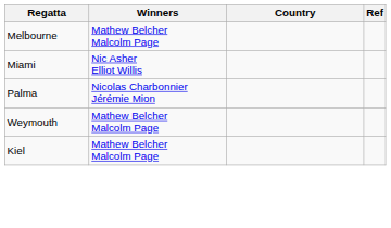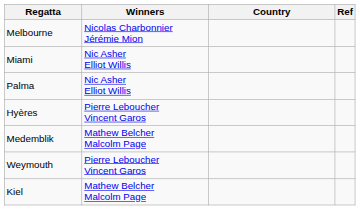 <table class="wikitable">
 <tr>
 <th width=120>Regatta</th>
 <th style="width:200px;">Winners</th>
 <th style="width:200px;">Country</th>
 <th>Ref</th>
 </tr>
 <tr>
 <td>Melbourne</td>
-<td><a href='#'>Mathew Belcher</a><br><a href='#'>Malcolm Page</a></td>
+<td><a href='#'>Nicolas Charbonnier</a><br><a href='#'>Jérémie Mion</a></td>
 <td></td>
 <td></td>
 </tr>
 <tr>
 <td>Miami</td>
 <td><a href='#'>Nic Asher</a><br><a href='#'>Elliot Willis</a></td>
 <td></td>
 <td></td>
 </tr>
 <tr>
 <td>Palma</td>
-<td><a href='#'>Nicolas Charbonnier</a><br><a href='#'>Jérémie Mion</a></td>
+<td><a href='#'>Nic Asher</a><br><a href='#'>Elliot Willis</a></td>
+<td></td>
+<td></td>
+</tr>
+<tr>
+<td>Hyères</td>
+<td><a href='#'>Pierre Leboucher</a><br><a href='#'>Vincent Garos</a></td>
+<td></td>
+<td></td>
+</tr>
+<tr>
+<td>Medemblik</td>
+<td><a href='#'>Mathew Belcher</a><br><a href='#'>Malcolm Page</a></td>
 <td></td>
 <td></td>
 </tr>
 <tr>
 <td>Weymouth</td>
-<td><a href='#'>Mathew Belcher</a><br><a href='#'>Malcolm Page</a></td>
+<td><a href='#'>Pierre Leboucher</a><br><a href='#'>Vincent Garos</a></td>
 <td></td>
 <td></td>
 </tr>
 <tr>
 <td>Kiel</td>
 <td><a href='#'>Mathew Belcher</a><br><a href='#'>Malcolm Page</a></td>
 <td></td>
 <td></td>
 </tr>
 </table>
